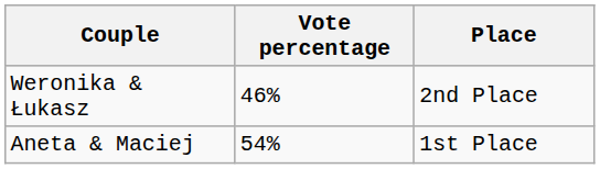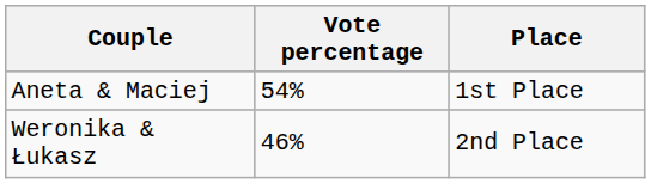 <table class="wikitable">
 <tr>
 <th style="width:130px;">Couple</th>
 <th style="width:100px;">Vote percentage</th>
 <th style="width:100px;">Place</th>
 </tr>
 <tr>
+<td>Aneta & Maciej</td>
+<td>54%</td>
+<td>1st Place</td>
+</tr>
+<tr>
 <td>Weronika & Łukasz</td>
 <td>46%</td>
 <td>2nd Place</td>
 </tr>
-<tr>
-<td>Aneta & Maciej</td>
-<td>54%</td>
-<td>1st Place</td>
-</tr>
 </table>
